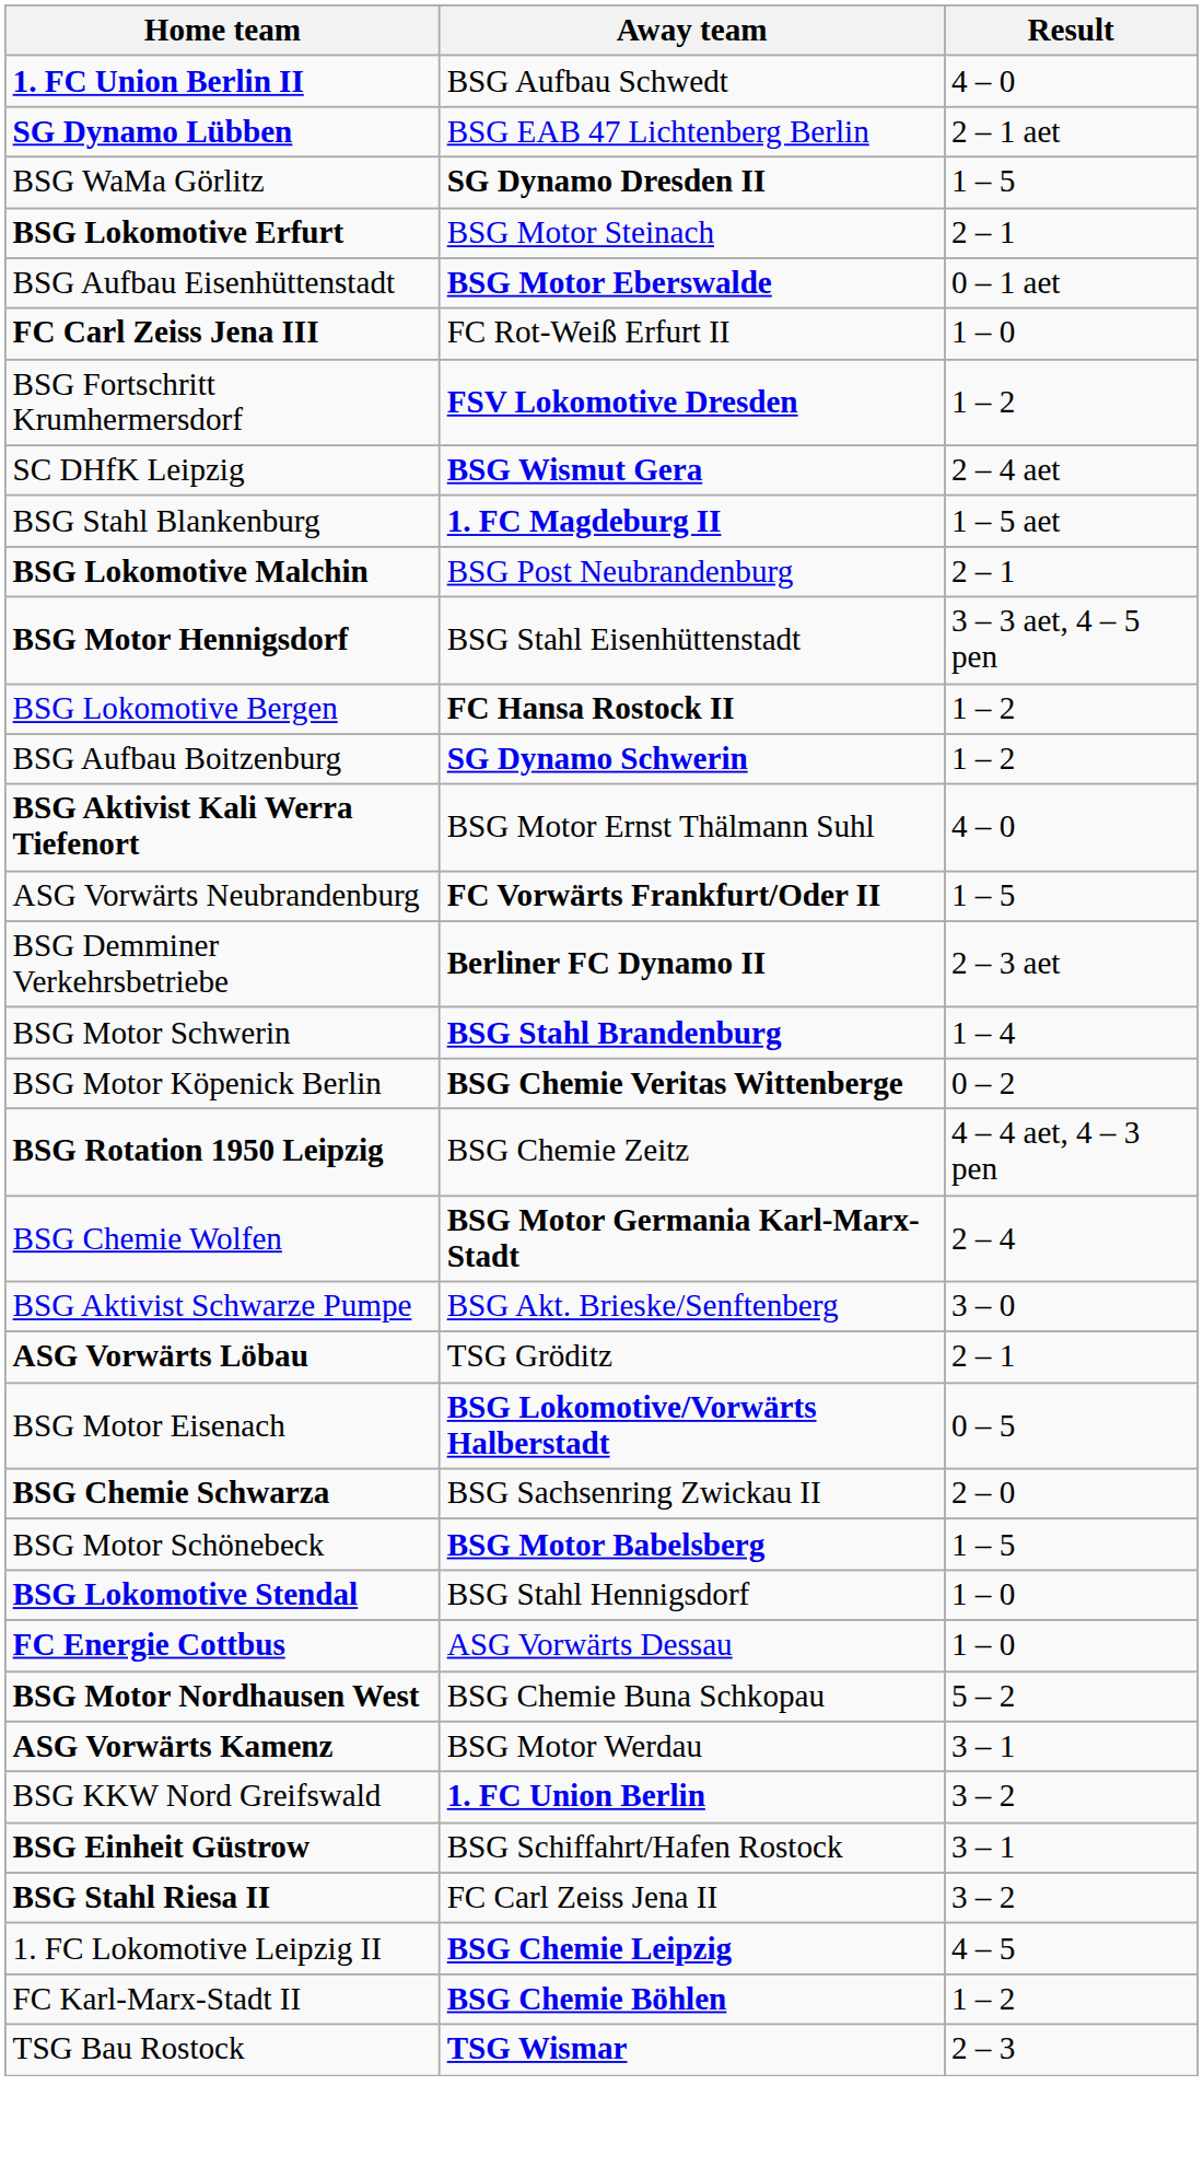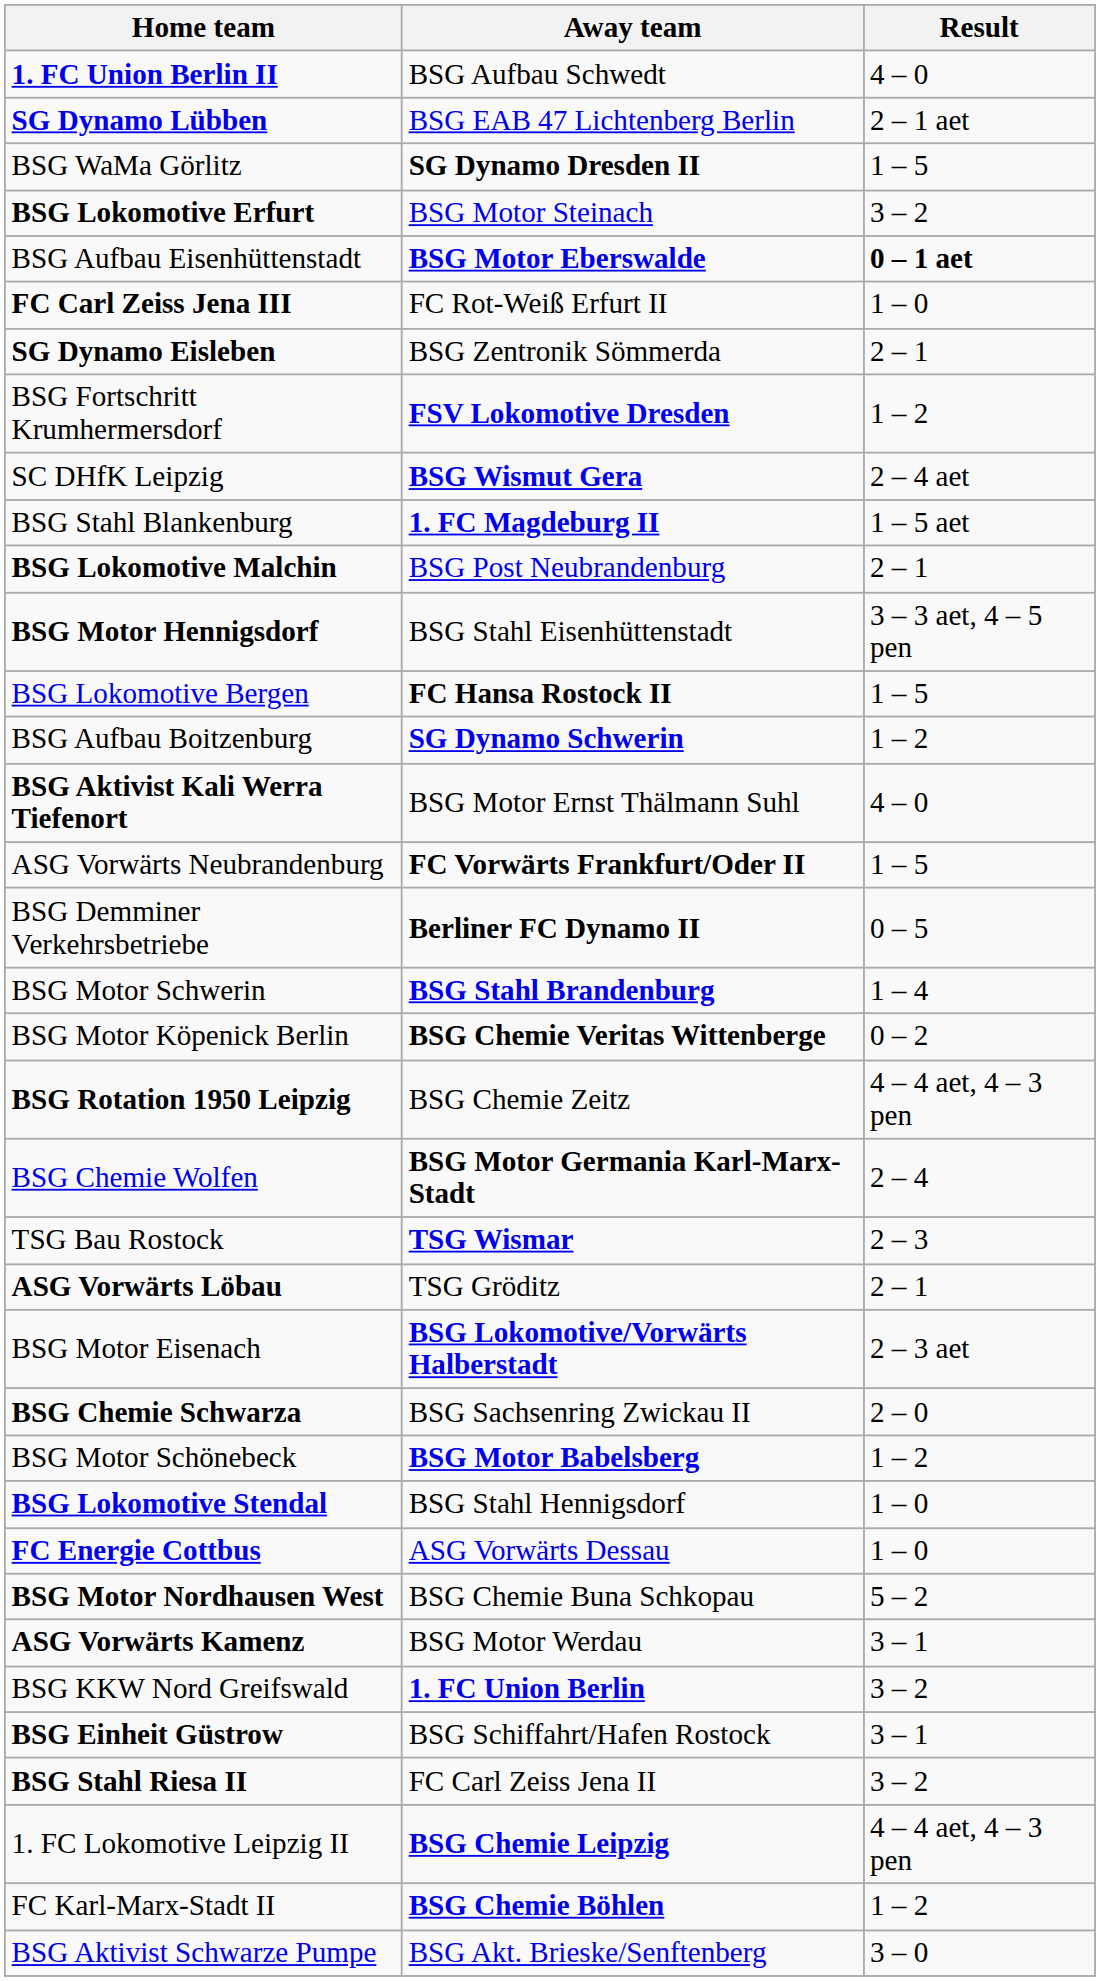 <table class="wikitable" style="width:600px">
 <tr>
 <th>Home team</th>
 <th>Away team</th>
 <th style="width:120px;">Result</th>
 </tr>
 <tr>
 <td><strong><a href='#'>1. FC Union Berlin II</a></strong></td>
 <td>BSG Aufbau Schwedt</td>
 <td>4  – 0</td>
 </tr>
 <tr>
 <td><strong><a href='#'>SG Dynamo Lübben</a></strong></td>
 <td><a href='#'>BSG EAB 47 Lichtenberg Berlin</a></td>
 <td>2  – 1 aet</td>
 </tr>
 <tr>
 <td>BSG WaMa Görlitz</td>
 <td><strong>SG Dynamo Dresden II</strong></td>
 <td>1  – 5</td>
 </tr>
 <tr>
 <td><strong>BSG Lokomotive Erfurt</strong></td>
 <td><a href='#'>BSG Motor Steinach</a></td>
-<td>2  – 1</td>
+<td>3  – 2</td>
 </tr>
 <tr>
 <td>BSG Aufbau Eisenhüttenstadt</td>
 <td><strong><a href='#'>BSG Motor Eberswalde</a></strong></td>
-<td>0  – 1 aet</td>
+<td><strong>0  – 1 aet</strong></td>
 </tr>
 <tr>
 <td><strong>FC Carl Zeiss Jena III</strong></td>
 <td>FC Rot-Weiß Erfurt II</td>
 <td>1  – 0</td>
+</tr>
+<tr>
+<td><strong>SG Dynamo Eisleben</strong></td>
+<td>BSG Zentronik Sömmerda</td>
+<td>2  – 1</td>
 </tr>
 <tr>
 <td>BSG Fortschritt Krumhermersdorf</td>
 <td><strong><a href='#'>FSV Lokomotive Dresden</a></strong></td>
 <td>1  – 2</td>
 </tr>
 <tr>
 <td>SC DHfK Leipzig</td>
 <td><strong><a href='#'>BSG Wismut Gera</a></strong></td>
 <td>2  – 4 aet</td>
 </tr>
 <tr>
 <td>BSG Stahl Blankenburg</td>
 <td><strong><a href='#'>1. FC Magdeburg II</a></strong></td>
 <td>1  – 5 aet</td>
 </tr>
 <tr>
 <td><strong>BSG Lokomotive Malchin</strong></td>
 <td><a href='#'>BSG Post Neubrandenburg</a></td>
 <td>2  – 1</td>
 </tr>
 <tr>
 <td><strong>BSG Motor Hennigsdorf</strong></td>
 <td>BSG Stahl Eisenhüttenstadt</td>
 <td>3  – 3 aet, 4 – 5 pen</td>
 </tr>
 <tr>
 <td><a href='#'>BSG Lokomotive Bergen</a></td>
 <td><strong>FC Hansa Rostock II</strong></td>
-<td>1  – 2</td>
+<td>1  – 5</td>
 </tr>
 <tr>
 <td>BSG Aufbau Boitzenburg</td>
 <td><strong><a href='#'>SG Dynamo Schwerin</a></strong></td>
 <td>1  – 2</td>
 </tr>
 <tr>
 <td><strong>BSG Aktivist Kali Werra Tiefenort</strong></td>
 <td>BSG Motor Ernst Thälmann Suhl</td>
 <td>4  – 0</td>
 </tr>
 <tr>
 <td>ASG Vorwärts Neubrandenburg</td>
 <td><strong>FC Vorwärts Frankfurt/Oder II</strong></td>
 <td>1  – 5</td>
 </tr>
 <tr>
 <td>BSG Demminer Verkehrsbetriebe</td>
 <td><strong>Berliner FC Dynamo II</strong></td>
-<td>2  – 3 aet</td>
+<td>0  – 5</td>
 </tr>
 <tr>
 <td>BSG Motor Schwerin</td>
 <td><strong><a href='#'>BSG Stahl Brandenburg</a></strong></td>
 <td>1  – 4</td>
 </tr>
 <tr>
 <td>BSG Motor Köpenick Berlin</td>
 <td><strong>BSG Chemie Veritas Wittenberge</strong></td>
 <td>0  – 2</td>
 </tr>
 <tr>
 <td><strong>BSG Rotation 1950 Leipzig</strong></td>
 <td>BSG Chemie Zeitz</td>
 <td>4  – 4 aet, 4 – 3 pen</td>
 </tr>
 <tr>
 <td><a href='#'>BSG Chemie Wolfen</a></td>
 <td><strong>BSG Motor Germania Karl-Marx-Stadt</strong></td>
 <td>2  – 4</td>
 </tr>
 <tr>
-<td><a href='#'>BSG Aktivist Schwarze Pumpe</a></td>
-<td><a href='#'>BSG Akt. Brieske/Senftenberg</a></td>
-<td>3  – 0</td>
+<td>TSG Bau Rostock</td>
+<td><strong><a href='#'>TSG Wismar</a></strong></td>
+<td>2  – 3</td>
 </tr>
 <tr>
 <td><strong>ASG Vorwärts Löbau</strong></td>
 <td>TSG Gröditz</td>
 <td>2  – 1</td>
 </tr>
 <tr>
 <td>BSG Motor Eisenach</td>
 <td><strong><a href='#'>BSG Lokomotive/Vorwärts Halberstadt</a></strong></td>
-<td>0  – 5</td>
+<td>2  – 3 aet</td>
 </tr>
 <tr>
 <td><strong>BSG Chemie Schwarza</strong></td>
 <td>BSG Sachsenring Zwickau II</td>
 <td>2  – 0</td>
 </tr>
 <tr>
 <td>BSG Motor Schönebeck</td>
 <td><strong><a href='#'>BSG Motor Babelsberg</a></strong></td>
-<td>1  – 5</td>
+<td>1  – 2</td>
 </tr>
 <tr>
 <td><strong><a href='#'>BSG Lokomotive Stendal</a></strong></td>
 <td>BSG Stahl Hennigsdorf</td>
 <td>1  – 0</td>
 </tr>
 <tr>
 <td><strong><a href='#'>FC Energie Cottbus</a></strong></td>
 <td><a href='#'>ASG Vorwärts Dessau</a></td>
 <td>1  – 0</td>
 </tr>
 <tr>
 <td><strong>BSG Motor Nordhausen West</strong></td>
 <td>BSG Chemie Buna Schkopau</td>
 <td>5  – 2</td>
 </tr>
 <tr>
 <td><strong>ASG Vorwärts Kamenz</strong></td>
 <td>BSG Motor Werdau</td>
 <td>3  – 1</td>
 </tr>
 <tr>
 <td>BSG KKW Nord Greifswald</td>
 <td><strong><a href='#'>1. FC Union Berlin</a></strong></td>
 <td>3  – 2</td>
 </tr>
 <tr>
 <td><strong>BSG Einheit Güstrow</strong></td>
 <td>BSG Schiffahrt/Hafen Rostock</td>
 <td>3  – 1</td>
 </tr>
 <tr>
 <td><strong>BSG Stahl Riesa II</strong></td>
 <td>FC Carl Zeiss Jena II</td>
 <td>3  – 2</td>
 </tr>
 <tr>
 <td>1. FC Lokomotive Leipzig II</td>
 <td><strong><a href='#'>BSG Chemie Leipzig</a></strong></td>
-<td>4  – 5</td>
+<td>4  – 4 aet, 4 – 3 pen</td>
 </tr>
 <tr>
 <td>FC Karl-Marx-Stadt II</td>
 <td><strong><a href='#'>BSG Chemie Böhlen</a></strong></td>
 <td>1  – 2</td>
 </tr>
 <tr>
-<td>TSG Bau Rostock</td>
-<td><strong><a href='#'>TSG Wismar</a></strong></td>
-<td>2  – 3</td>
+<td><a href='#'>BSG Aktivist Schwarze Pumpe</a></td>
+<td><a href='#'>BSG Akt. Brieske/Senftenberg</a></td>
+<td>3  – 0</td>
 </tr>
 </table>
